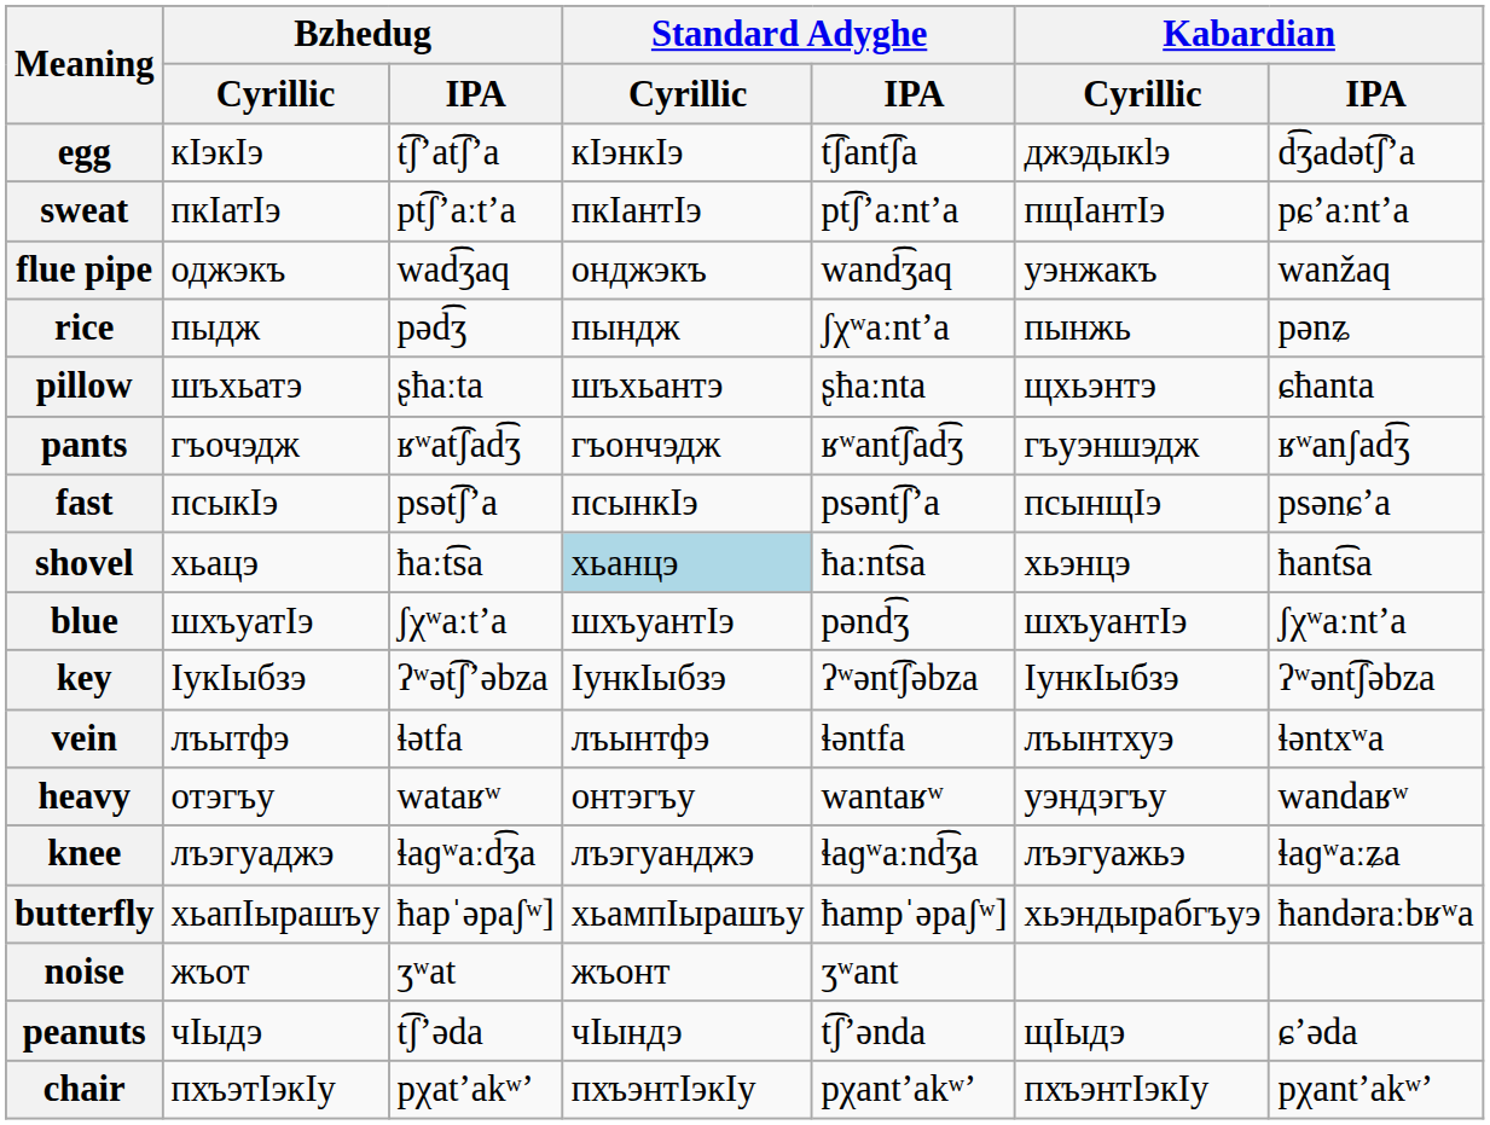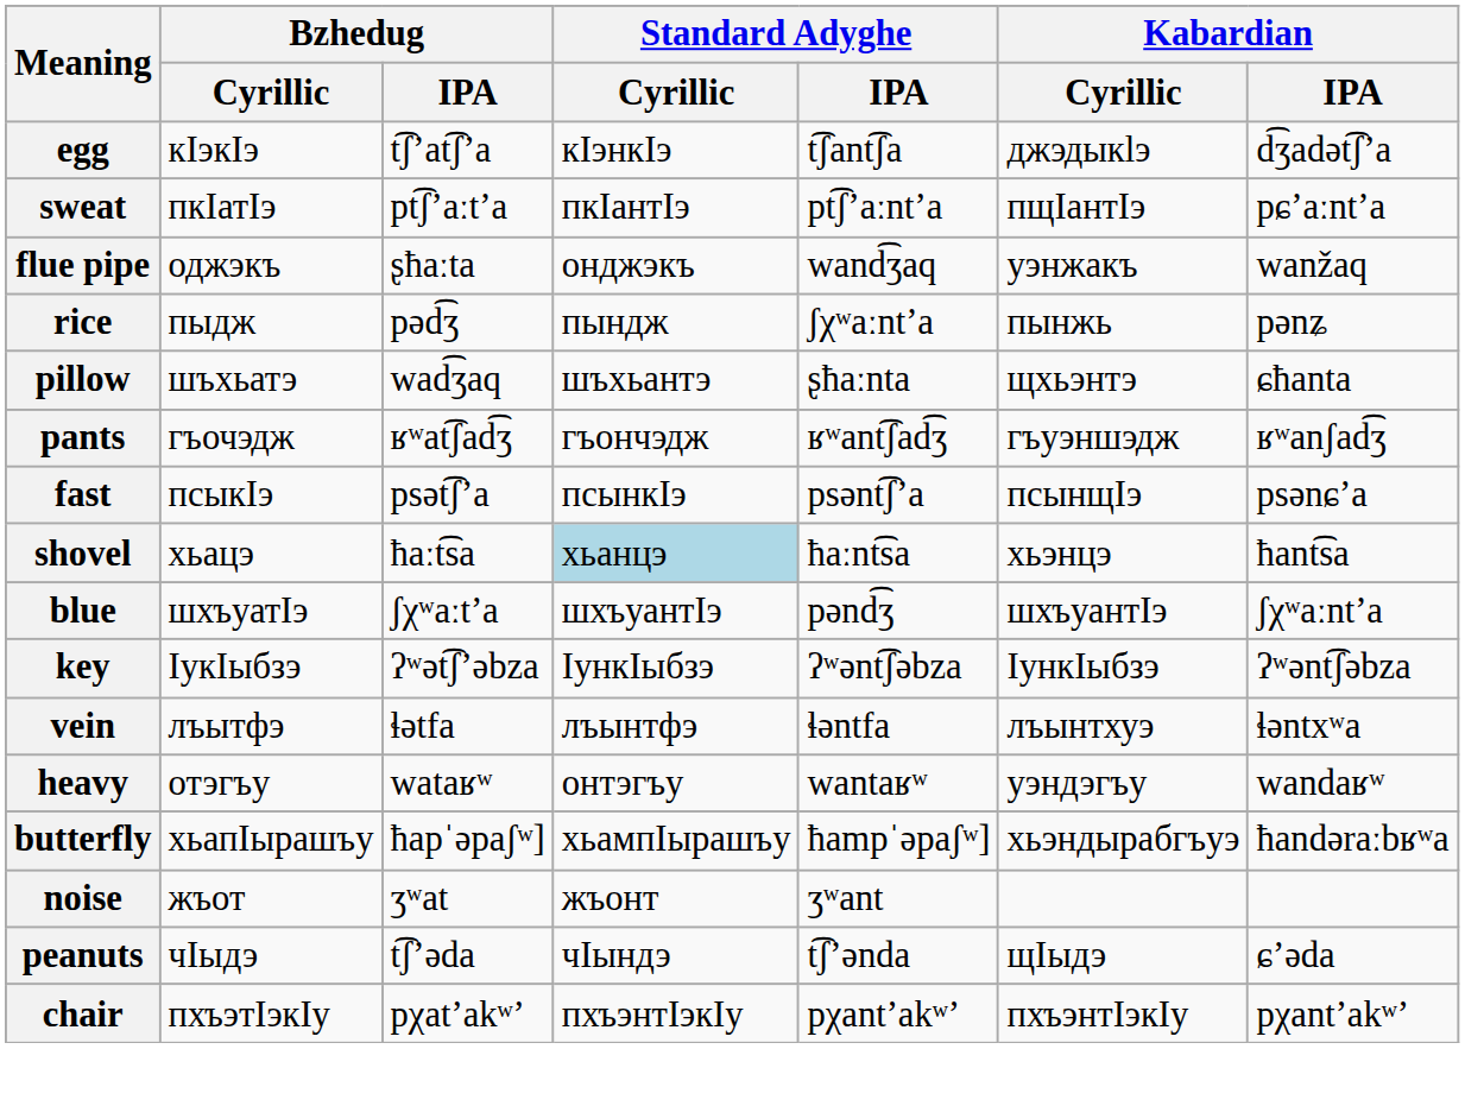 <table class="wikitable">
 <tr>
 <th rowspan=2>Meaning</th>
 <th colspan=2>Bzhedug</th>
 <th colspan=2><a href='#'>Standard Adyghe</a></th>
 <th colspan=2><a href='#'>Kabardian</a></th>
 </tr>
 <tr>
 <th>Cyrillic</th>
 <th>IPA</th>
 <th>Cyrillic</th>
 <th>IPA</th>
 <th>Cyrillic</th>
 <th>IPA</th>
 </tr>
 <tr>
 <th>egg</th>
 <td>кIэкIэ</td>
 <td>t͡ʃʼat͡ʃʼa</td>
 <td>кIэнкIэ</td>
 <td>t͡ʃant͡ʃa</td>
 <td>джэдыкӏэ</td>
 <td>d͡ʒadət͡ʃʼa</td>
 </tr>
 <tr>
 <th>sweat</th>
 <td>пкIатIэ</td>
 <td>pt͡ʃʼaːtʼa</td>
 <td>пкIантIэ</td>
 <td>pt͡ʃʼaːntʼa</td>
 <td>пщIантIэ</td>
 <td>pɕʼaːntʼa</td>
 </tr>
 <tr>
 <th>flue pipe</th>
 <td>оджэкъ</td>
-<td>wad͡ʒaq</td>
+<td>ʂħaːta</td>
 <td>онджэкъ</td>
 <td>wand͡ʒaq</td>
 <td>уэнжакъ</td>
 <td>wanžaq</td>
 </tr>
 <tr>
 <th>rice</th>
 <td>пыдж</td>
 <td>pəd͡ʒ</td>
 <td>пындж</td>
 <td>ʃχʷaːntʼa</td>
 <td>пынжь</td>
 <td>pənʑ</td>
 </tr>
 <tr>
 <th>pillow</th>
 <td>шъхьатэ</td>
-<td>ʂħaːta</td>
+<td>wad͡ʒaq</td>
 <td>шъхьантэ</td>
 <td>ʂħaːnta</td>
 <td>щхьэнтэ</td>
 <td>ɕħanta</td>
 </tr>
 <tr>
 <th>pants</th>
 <td>гъочэдж</td>
 <td>ʁʷat͡ʃad͡ʒ</td>
 <td>гъончэдж</td>
 <td>ʁʷant͡ʃad͡ʒ</td>
 <td>гъуэншэдж</td>
 <td>ʁʷanʃad͡ʒ</td>
 </tr>
 <tr>
 <th>fast</th>
 <td>псыкIэ</td>
 <td>psət͡ʃʼa</td>
 <td>псынкIэ</td>
 <td>psənt͡ʃʼa</td>
 <td>псынщIэ</td>
 <td>psənɕʼa</td>
 </tr>
 <tr>
 <th>shovel</th>
 <td>хьацэ</td>
 <td>ħaːt͡sa</td>
 <td style="background: lightblue;">хьанцэ</td>
 <td>ħaːnt͡sa</td>
 <td>хьэнцэ</td>
 <td>ħant͡sa</td>
 </tr>
 <tr>
 <th>blue</th>
 <td>шхъуатIэ</td>
 <td>ʃχʷaːtʼa</td>
 <td>шхъуантIэ</td>
 <td>pənd͡ʒ</td>
 <td>шхъуантIэ</td>
 <td>ʃχʷaːntʼa</td>
 </tr>
 <tr>
 <th>key</th>
 <td>IукIыбзэ</td>
 <td>ʔʷət͡ʃʼəbza</td>
 <td>IункIыбзэ</td>
 <td>ʔʷənt͡ʃəbza</td>
 <td>IункIыбзэ</td>
 <td>ʔʷənt͡ʃəbza</td>
 </tr>
 <tr>
 <th>vein</th>
 <td>лъытфэ</td>
 <td>ɬətfa</td>
 <td>лъынтфэ</td>
 <td>ɬəntfa</td>
 <td>лъынтхуэ</td>
 <td>ɬəntxʷa</td>
 </tr>
 <tr>
 <th>heavy</th>
 <td>отэгъу</td>
 <td>wataʁʷ</td>
 <td>онтэгъу</td>
 <td>wantaʁʷ</td>
 <td>уэндэгъу</td>
 <td>wandaʁʷ</td>
 </tr>
 <tr>
-<th>knee</th>
-<td>лъэгуаджэ</td>
-<td>ɬaɡʷaːd͡ʒa</td>
-<td>лъэгуанджэ</td>
-<td>ɬaɡʷaːnd͡ʒa</td>
-<td>лъэгуажьэ</td>
-<td>ɬaɡʷaːʑa</td>
-</tr>
-<tr>
 <th>butterfly</th>
 <td>хьапIырашъу</td>
 <td>ħapˈəpaʃʷ]</td>
 <td>хьампIырашъу</td>
 <td>ħampˈəpaʃʷ]</td>
 <td>хьэндырабгъуэ</td>
 <td>ħandəraːbʁʷa</td>
 </tr>
 <tr>
 <th>noise</th>
 <td>жъот</td>
 <td>ʒʷat</td>
 <td>жъонт</td>
 <td>ʒʷant</td>
 <td></td>
 <td></td>
 </tr>
 <tr>
 <th>peanuts</th>
 <td>чIыдэ</td>
 <td>t͡ʃʼəda</td>
 <td>чIындэ</td>
 <td>t͡ʃʼənda</td>
 <td>щIыдэ</td>
 <td>ɕʼəda</td>
 </tr>
 <tr>
 <th>chair</th>
 <td>пхъэтIэкIу</td>
 <td>pχatʼakʷʼ</td>
 <td>пхъэнтIэкIу</td>
 <td>pχantʼakʷʼ</td>
 <td>пхъэнтIэкIу</td>
 <td>pχantʼakʷʼ</td>
 </tr>
 </table>
